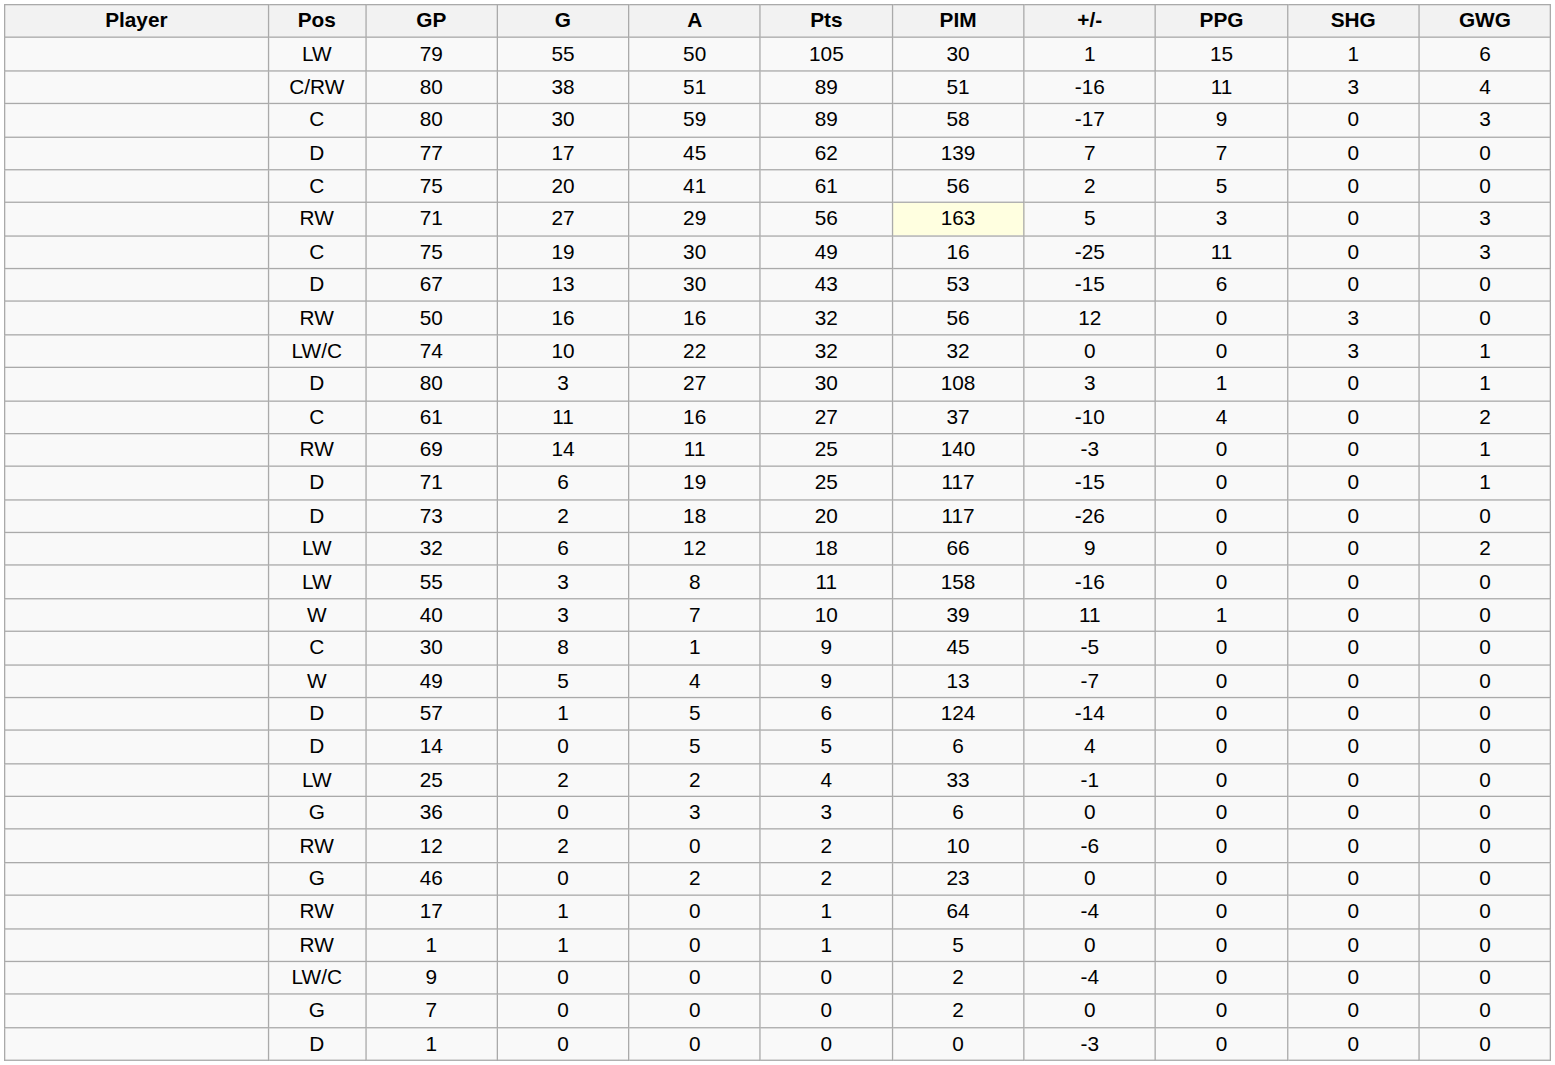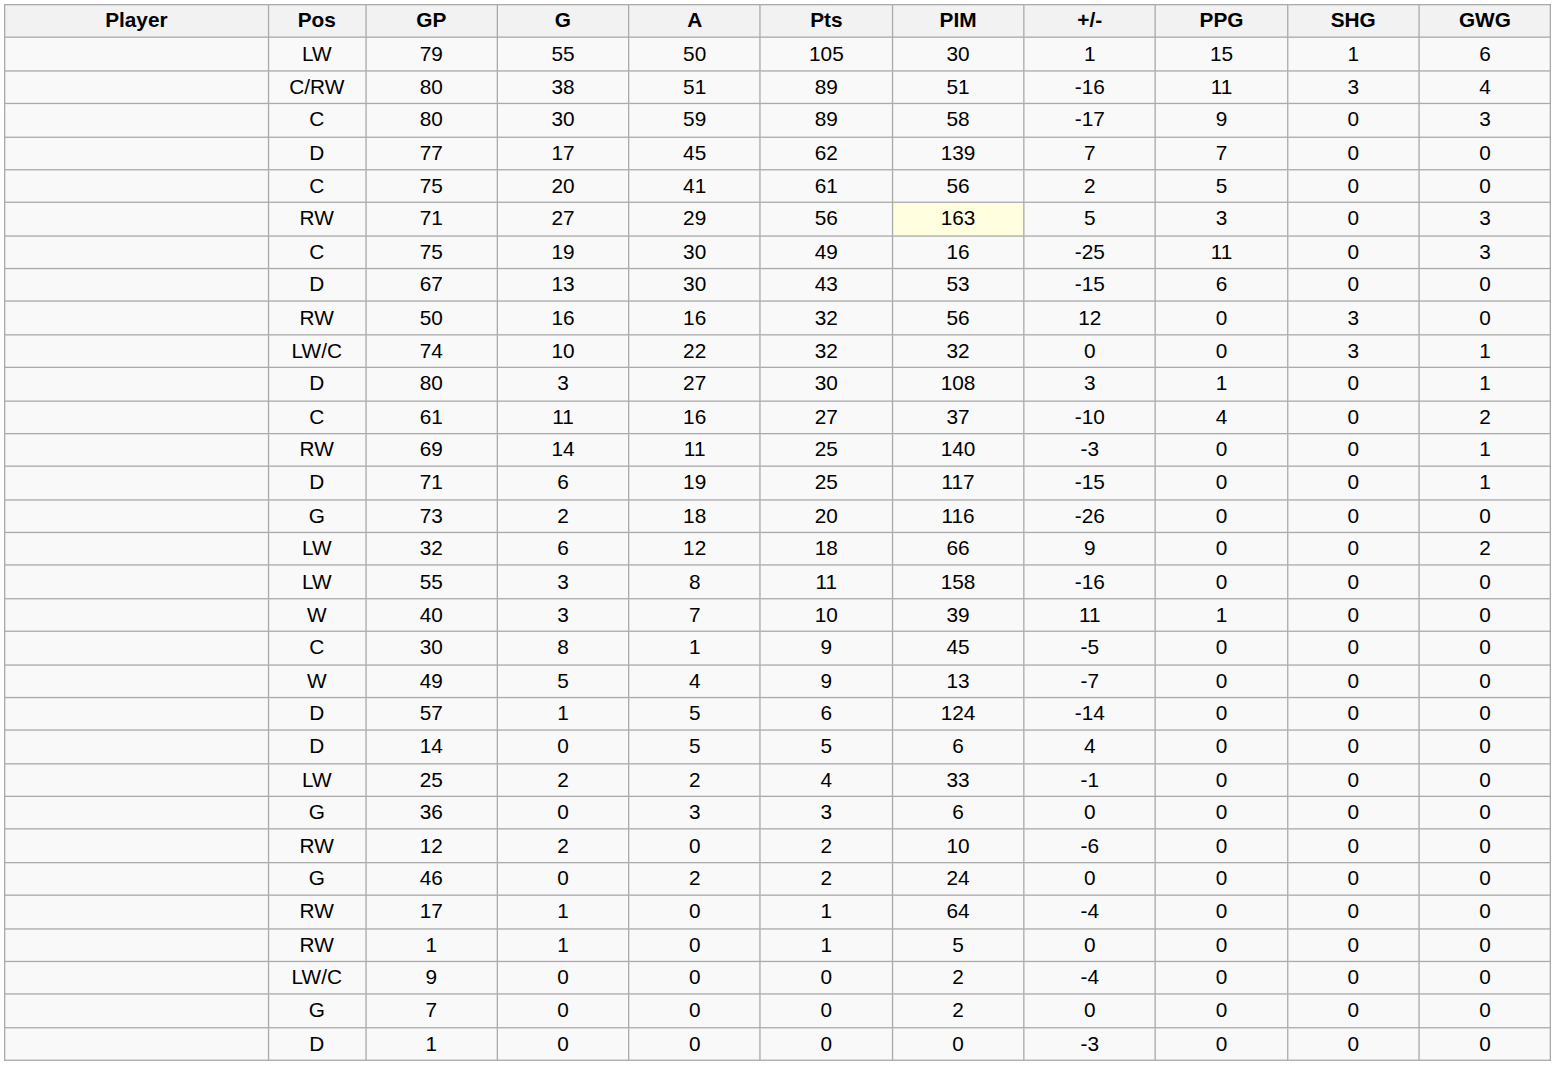 <table class="wikitable sortable" width="60%">
 <tr ALIGN="center">
 <th bgcolor="#DDDDFF" width="10%">Player</th>
 <th bgcolor="#DDDDFF" width="3%" title="Position">Pos</th>
 <th bgcolor="#DDDDFF" width="5%" title="Games played">GP</th>
 <th bgcolor="#DDDDFF" width="5%" title="Goals">G</th>
 <th bgcolor="#DDDDFF" width="5%" title="Assists">A</th>
 <th bgcolor="#DDDDFF" width="5%" title="Points">Pts</th>
 <th bgcolor="#DDDDFF" width="5%" title="Penalties in Minutes">PIM</th>
 <th bgcolor="#DDDDFF" width="5%" title="Plus/Minus">+/-</th>
 <th bgcolor="#DDDDFF" width="5%" title="Power Play Goals">PPG</th>
 <th bgcolor="#DDDDFF" width="5%" title="Short-handed Goals">SHG</th>
 <th bgcolor="#DDDDFF" width="5%" title="Game-winning Goals">GWG</th>
 </tr>
 <tr align="center">
 <td align="right"></td>
 <td>LW</td>
 <td>79</td>
 <td>55</td>
 <td>50</td>
 <td>105</td>
 <td>30</td>
 <td>1</td>
 <td>15</td>
 <td>1</td>
 <td>6</td>
 </tr>
 <tr align="center">
 <td align="right"></td>
 <td>C/RW</td>
 <td>80</td>
 <td>38</td>
 <td>51</td>
 <td>89</td>
 <td>51</td>
 <td>-16</td>
 <td>11</td>
 <td>3</td>
 <td>4</td>
 </tr>
 <tr align="center">
 <td align="right"></td>
 <td>C</td>
 <td>80</td>
 <td>30</td>
 <td>59</td>
 <td>89</td>
 <td>58</td>
 <td>-17</td>
 <td>9</td>
 <td>0</td>
 <td>3</td>
 </tr>
 <tr align="center">
 <td align="right"></td>
 <td>D</td>
 <td>77</td>
 <td>17</td>
 <td>45</td>
 <td>62</td>
 <td>139</td>
 <td>7</td>
 <td>7</td>
 <td>0</td>
 <td>0</td>
 </tr>
 <tr align="center">
 <td align="right"></td>
 <td>C</td>
 <td>75</td>
 <td>20</td>
 <td>41</td>
 <td>61</td>
 <td>56</td>
 <td>2</td>
 <td>5</td>
 <td>0</td>
 <td>0</td>
 </tr>
 <tr align="center">
 <td align="right"></td>
 <td>RW</td>
 <td>71</td>
 <td>27</td>
 <td>29</td>
 <td>56</td>
 <td style="background: lightyellow;">163</td>
 <td>5</td>
 <td>3</td>
 <td>0</td>
 <td>3</td>
 </tr>
 <tr align="center">
 <td align="right"></td>
 <td>C</td>
 <td>75</td>
 <td>19</td>
 <td>30</td>
 <td>49</td>
 <td>16</td>
 <td>-25</td>
 <td>11</td>
 <td>0</td>
 <td>3</td>
 </tr>
 <tr align="center">
 <td align="right"></td>
 <td>D</td>
 <td>67</td>
 <td>13</td>
 <td>30</td>
 <td>43</td>
 <td>53</td>
 <td>-15</td>
 <td>6</td>
 <td>0</td>
 <td>0</td>
 </tr>
 <tr align="center">
 <td align="right"></td>
 <td>RW</td>
 <td>50</td>
 <td>16</td>
 <td>16</td>
 <td>32</td>
 <td>56</td>
 <td>12</td>
 <td>0</td>
 <td>3</td>
 <td>0</td>
 </tr>
 <tr align="center">
 <td align="right"></td>
 <td>LW/C</td>
 <td>74</td>
 <td>10</td>
 <td>22</td>
 <td>32</td>
 <td>32</td>
 <td>0</td>
 <td>0</td>
 <td>3</td>
 <td>1</td>
 </tr>
 <tr align="center">
 <td align="right"></td>
 <td>D</td>
 <td>80</td>
 <td>3</td>
 <td>27</td>
 <td>30</td>
 <td>108</td>
 <td>3</td>
 <td>1</td>
 <td>0</td>
 <td>1</td>
 </tr>
 <tr align="center">
 <td align="right"></td>
 <td>C</td>
 <td>61</td>
 <td>11</td>
 <td>16</td>
 <td>27</td>
 <td>37</td>
 <td>-10</td>
 <td>4</td>
 <td>0</td>
 <td>2</td>
 </tr>
 <tr align="center">
 <td align="right"></td>
 <td>RW</td>
 <td>69</td>
 <td>14</td>
 <td>11</td>
 <td>25</td>
 <td>140</td>
 <td>-3</td>
 <td>0</td>
 <td>0</td>
 <td>1</td>
 </tr>
 <tr align="center">
 <td align="right"></td>
 <td>D</td>
 <td>71</td>
 <td>6</td>
 <td>19</td>
 <td>25</td>
 <td>117</td>
 <td>-15</td>
 <td>0</td>
 <td>0</td>
 <td>1</td>
 </tr>
 <tr align="center">
 <td align="right"></td>
-<td>D</td>
+<td>G</td>
 <td>73</td>
 <td>2</td>
 <td>18</td>
 <td>20</td>
-<td>117</td>
+<td>116</td>
 <td>-26</td>
 <td>0</td>
 <td>0</td>
 <td>0</td>
 </tr>
 <tr align="center">
 <td align="right"></td>
 <td>LW</td>
 <td>32</td>
 <td>6</td>
 <td>12</td>
 <td>18</td>
 <td>66</td>
 <td>9</td>
 <td>0</td>
 <td>0</td>
 <td>2</td>
 </tr>
 <tr align="center">
 <td align="right"></td>
 <td>LW</td>
 <td>55</td>
 <td>3</td>
 <td>8</td>
 <td>11</td>
 <td>158</td>
 <td>-16</td>
 <td>0</td>
 <td>0</td>
 <td>0</td>
 </tr>
 <tr align="center">
 <td align="right"></td>
 <td>W</td>
 <td>40</td>
 <td>3</td>
 <td>7</td>
 <td>10</td>
 <td>39</td>
 <td>11</td>
 <td>1</td>
 <td>0</td>
 <td>0</td>
 </tr>
 <tr align="center">
 <td align="right"></td>
 <td>C</td>
 <td>30</td>
 <td>8</td>
 <td>1</td>
 <td>9</td>
 <td>45</td>
 <td>-5</td>
 <td>0</td>
 <td>0</td>
 <td>0</td>
 </tr>
 <tr align="center">
 <td align="right"></td>
 <td>W</td>
 <td>49</td>
 <td>5</td>
 <td>4</td>
 <td>9</td>
 <td>13</td>
 <td>-7</td>
 <td>0</td>
 <td>0</td>
 <td>0</td>
 </tr>
 <tr align="center">
 <td align="right"></td>
 <td>D</td>
 <td>57</td>
 <td>1</td>
 <td>5</td>
 <td>6</td>
 <td>124</td>
 <td>-14</td>
 <td>0</td>
 <td>0</td>
 <td>0</td>
 </tr>
 <tr align="center">
 <td align="right"></td>
 <td>D</td>
 <td>14</td>
 <td>0</td>
 <td>5</td>
 <td>5</td>
 <td>6</td>
 <td>4</td>
 <td>0</td>
 <td>0</td>
 <td>0</td>
 </tr>
 <tr align="center">
 <td align="right"></td>
 <td>LW</td>
 <td>25</td>
 <td>2</td>
 <td>2</td>
 <td>4</td>
 <td>33</td>
 <td>-1</td>
 <td>0</td>
 <td>0</td>
 <td>0</td>
 </tr>
 <tr align="center">
 <td align="right"></td>
 <td>G</td>
 <td>36</td>
 <td>0</td>
 <td>3</td>
 <td>3</td>
 <td>6</td>
 <td>0</td>
 <td>0</td>
 <td>0</td>
 <td>0</td>
 </tr>
 <tr align="center">
 <td align="right"></td>
 <td>RW</td>
 <td>12</td>
 <td>2</td>
 <td>0</td>
 <td>2</td>
 <td>10</td>
 <td>-6</td>
 <td>0</td>
 <td>0</td>
 <td>0</td>
 </tr>
 <tr align="center">
 <td align="right"></td>
 <td>G</td>
 <td>46</td>
 <td>0</td>
 <td>2</td>
 <td>2</td>
-<td>23</td>
+<td>24</td>
 <td>0</td>
 <td>0</td>
 <td>0</td>
 <td>0</td>
 </tr>
 <tr align="center">
 <td align="right"></td>
 <td>RW</td>
 <td>17</td>
 <td>1</td>
 <td>0</td>
 <td>1</td>
 <td>64</td>
 <td>-4</td>
 <td>0</td>
 <td>0</td>
 <td>0</td>
 </tr>
 <tr align="center">
 <td align="right"></td>
 <td>RW</td>
 <td>1</td>
 <td>1</td>
 <td>0</td>
 <td>1</td>
 <td>5</td>
 <td>0</td>
 <td>0</td>
 <td>0</td>
 <td>0</td>
 </tr>
 <tr align="center">
 <td align="right"></td>
 <td>LW/C</td>
 <td>9</td>
 <td>0</td>
 <td>0</td>
 <td>0</td>
 <td>2</td>
 <td>-4</td>
 <td>0</td>
 <td>0</td>
 <td>0</td>
 </tr>
 <tr align="center">
 <td align="right"></td>
 <td>G</td>
 <td>7</td>
 <td>0</td>
 <td>0</td>
 <td>0</td>
 <td>2</td>
 <td>0</td>
 <td>0</td>
 <td>0</td>
 <td>0</td>
 </tr>
 <tr align="center">
 <td align="right"></td>
 <td>D</td>
 <td>1</td>
 <td>0</td>
 <td>0</td>
 <td>0</td>
 <td>0</td>
 <td>-3</td>
 <td>0</td>
 <td>0</td>
 <td>0</td>
 </tr>
 </table>
